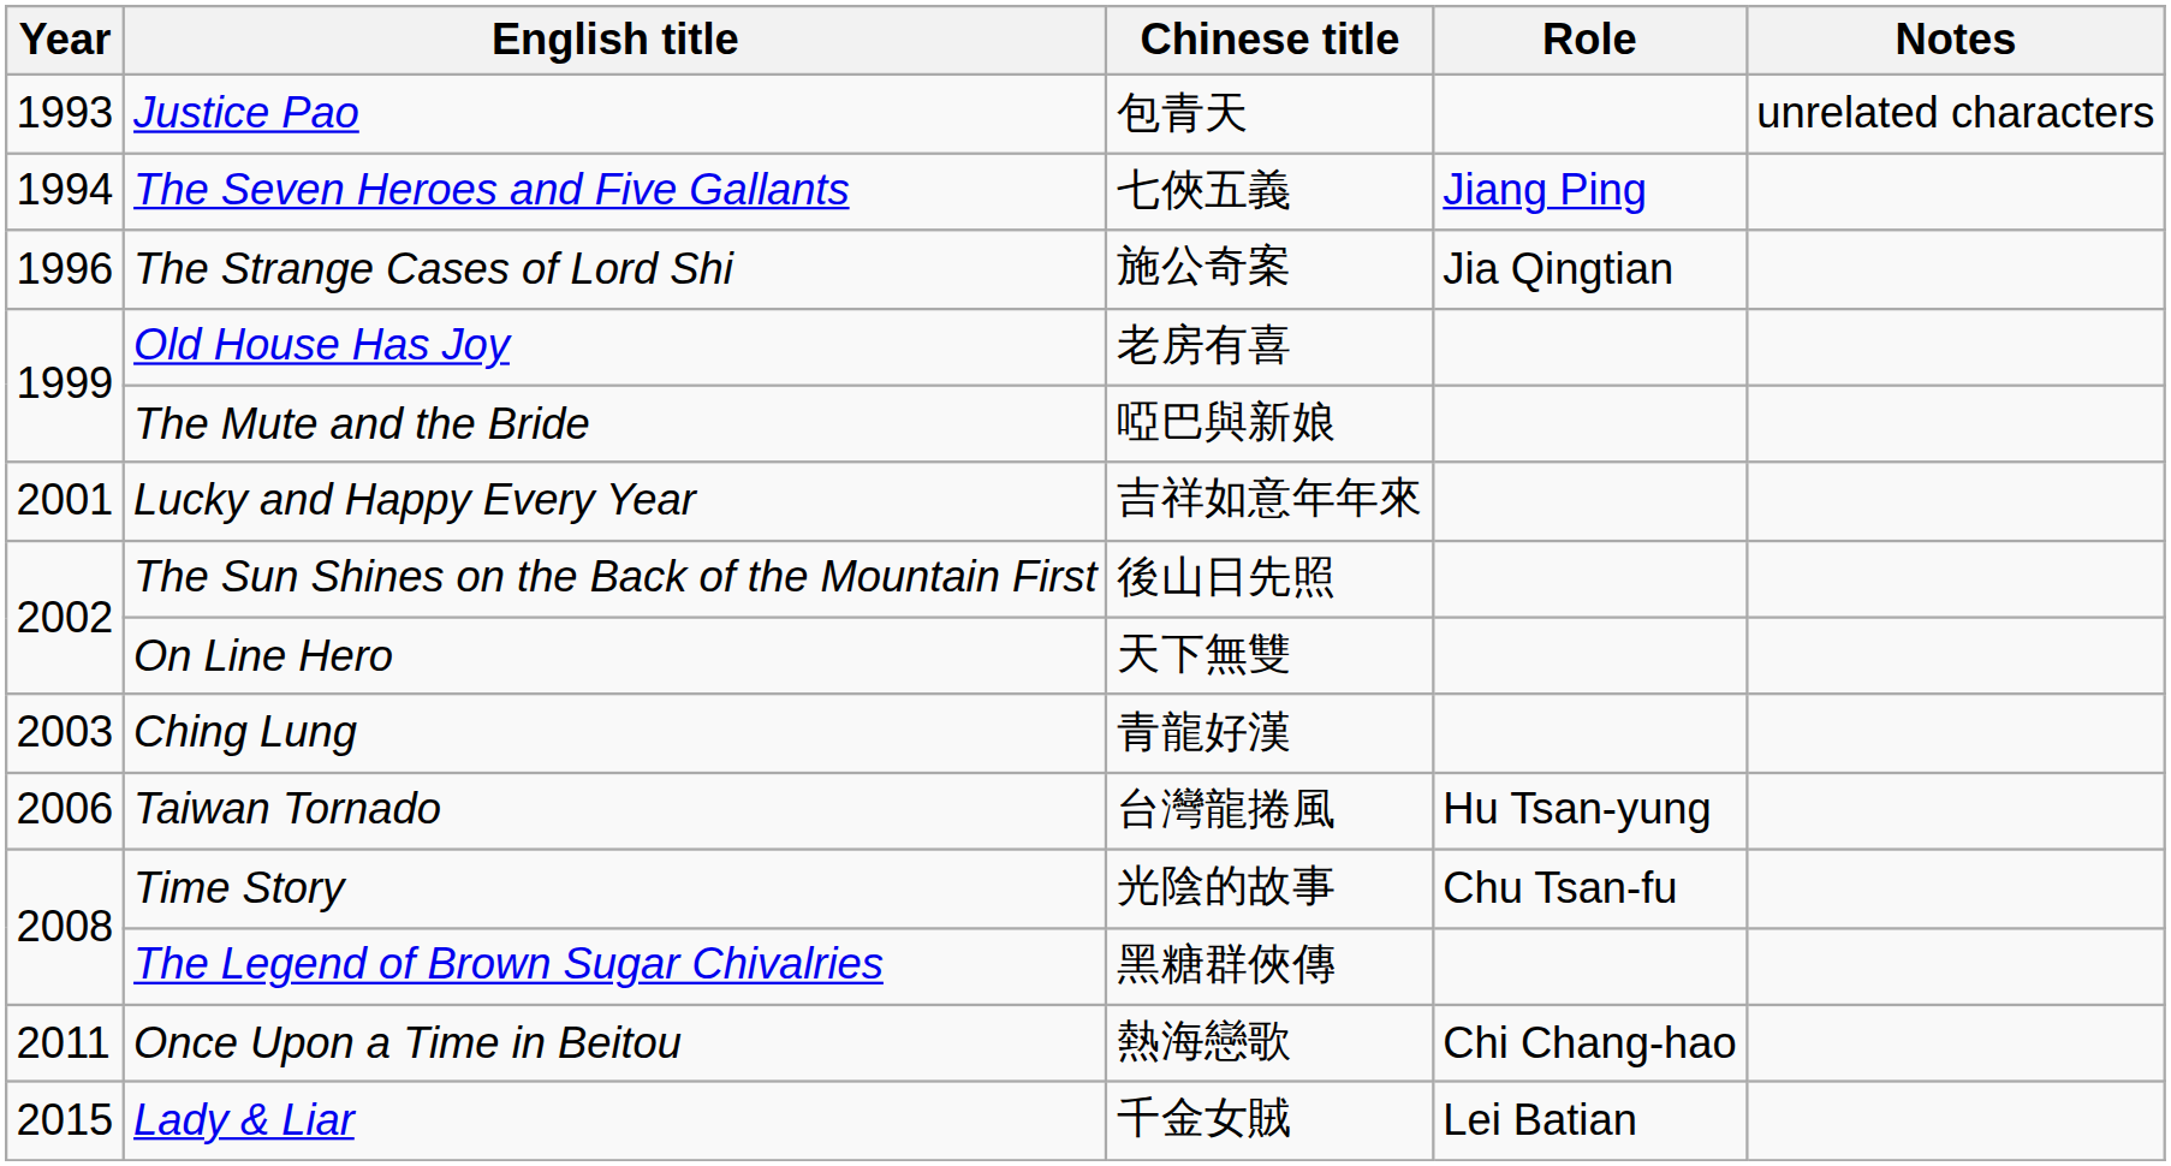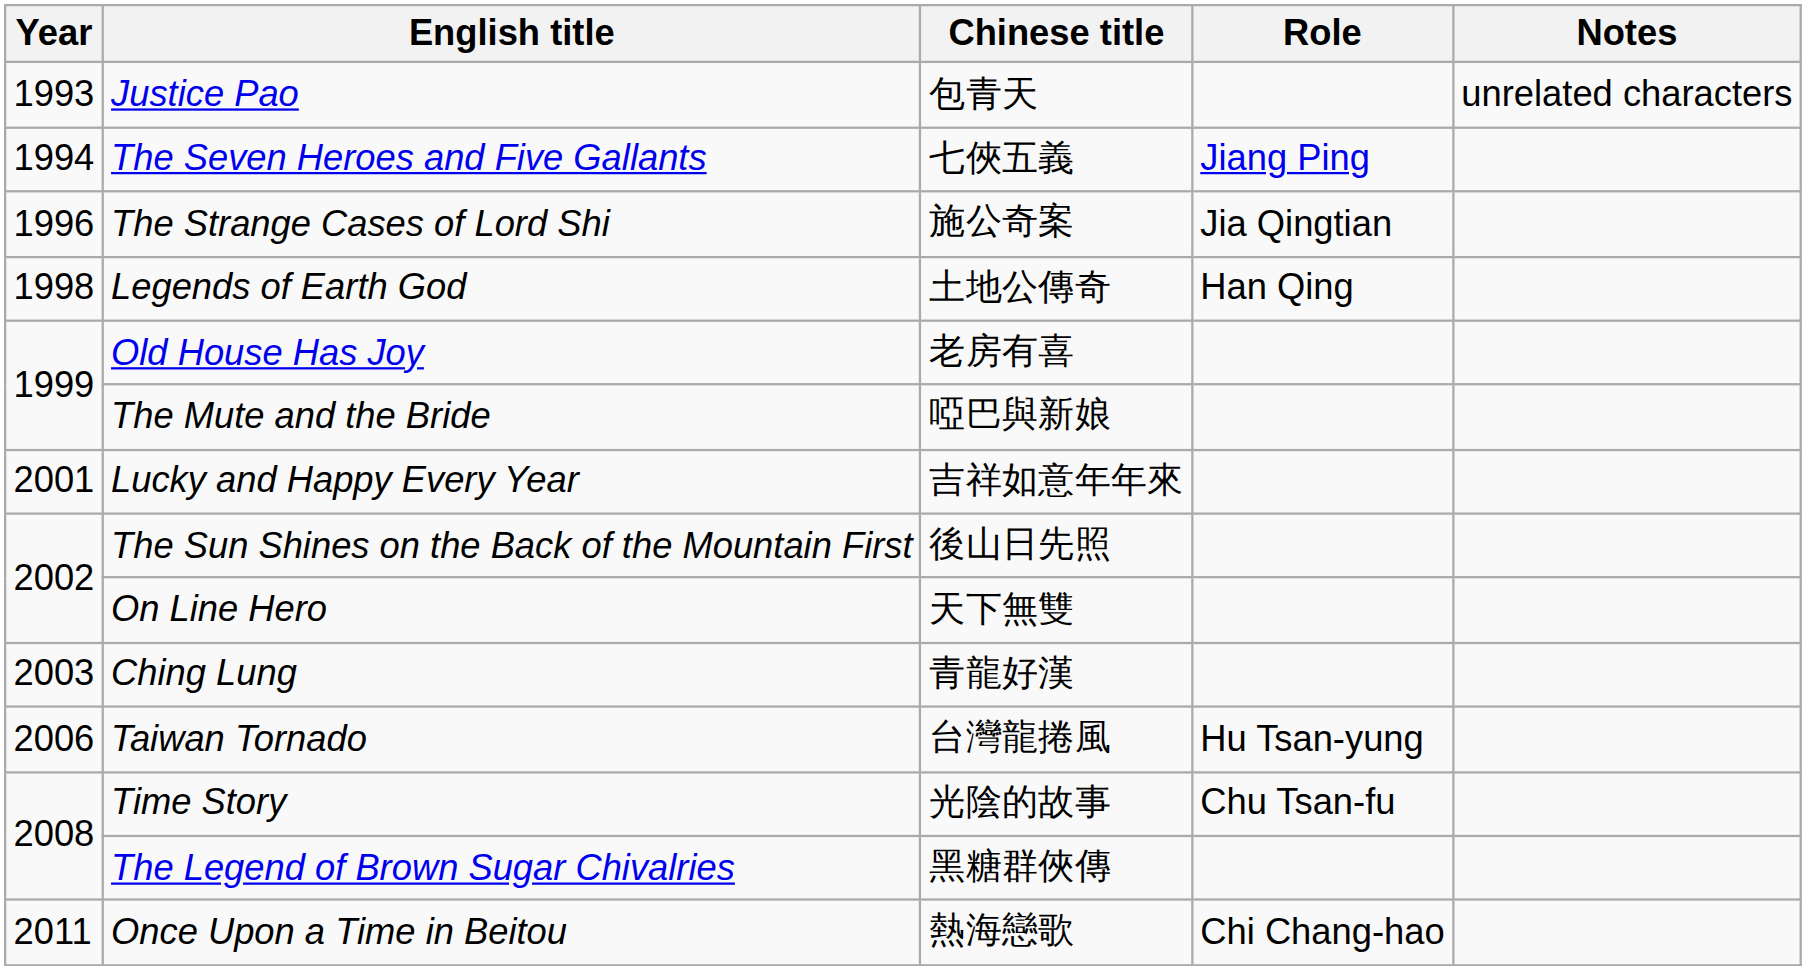 <table class="wikitable sortable">
 <tr>
 <th>Year</th>
 <th>English title</th>
 <th>Chinese title</th>
 <th>Role</th>
 <th class="unsortable">Notes</th>
 </tr>
 <tr>
 <td>1993</td>
 <td><em><a href='#'>Justice Pao</a></em></td>
 <td>包青天</td>
 <td></td>
 <td>unrelated characters</td>
 </tr>
 <tr>
 <td>1994</td>
 <td><em><a href='#'>The Seven Heroes and Five Gallants</a></em></td>
 <td>七俠五義</td>
 <td><a href='#'>Jiang Ping</a></td>
 <td></td>
 </tr>
 <tr>
 <td>1996</td>
 <td><em>The Strange Cases of Lord Shi</em></td>
 <td>施公奇案</td>
 <td>Jia Qingtian</td>
+<td></td>
+</tr>
+<tr>
+<td>1998</td>
+<td><em>Legends of Earth God</em></td>
+<td>土地公傳奇</td>
+<td>Han Qing</td>
 <td></td>
 </tr>
 <tr>
 <td rowspan=2>1999</td>
 <td><em><a href='#'>Old House Has Joy</a></em></td>
 <td>老房有喜</td>
 <td></td>
 <td></td>
 </tr>
 <tr>
 <td><em>The Mute and the Bride</em></td>
 <td>啞巴與新娘</td>
 <td></td>
 <td></td>
 </tr>
 <tr>
 <td>2001</td>
 <td><em>Lucky and Happy Every Year</em></td>
 <td>吉祥如意年年來</td>
 <td></td>
 <td></td>
 </tr>
 <tr>
 <td rowspan=2>2002</td>
 <td><em>The Sun Shines on the Back of the Mountain First</em></td>
 <td>後山日先照</td>
 <td></td>
 <td></td>
 </tr>
 <tr>
 <td><em>On Line Hero</em></td>
 <td>天下無雙</td>
 <td></td>
 <td></td>
 </tr>
 <tr>
 <td>2003</td>
 <td><em>Ching Lung</em></td>
 <td>青龍好漢</td>
 <td></td>
 <td></td>
 </tr>
 <tr>
 <td>2006</td>
 <td><em>Taiwan Tornado</em></td>
 <td>台灣龍捲風</td>
 <td>Hu Tsan-yung</td>
 <td></td>
 </tr>
 <tr>
 <td rowspan=2>2008</td>
 <td><em>Time Story</em></td>
 <td>光陰的故事</td>
 <td>Chu Tsan-fu</td>
 <td></td>
 </tr>
 <tr>
 <td><em><a href='#'>The Legend of Brown Sugar Chivalries</a></em></td>
 <td>黑糖群俠傳</td>
 <td></td>
 <td></td>
 </tr>
 <tr>
 <td>2011</td>
 <td><em>Once Upon a Time in Beitou</em></td>
 <td>熱海戀歌</td>
 <td>Chi Chang-hao</td>
 <td></td>
 </tr>
-<tr>
-<td>2015</td>
-<td><em><a href='#'>Lady & Liar</a></em></td>
-<td>千金女賊</td>
-<td>Lei Batian</td>
-<td></td>
-</tr>
 </table>
